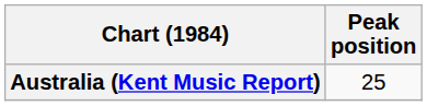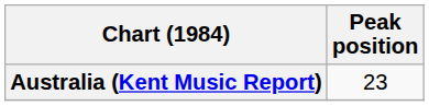 <table class="wikitable sortable plainrowheaders" style="text-align:center">
 <tr>
 <th scope="col">Chart (1984)</th>
 <th scope="col">Peak<br>position</th>
 </tr>
 <tr>
 <th scope="row">Australia (<a href='#'>Kent Music Report</a>)</th>
-<td>25</td>
+<td>23</td>
 </tr>
 <tr>
 </tr>
 <tr>
 </tr>
 <tr>
 </tr>
 <tr>
 </tr>
 </table>
